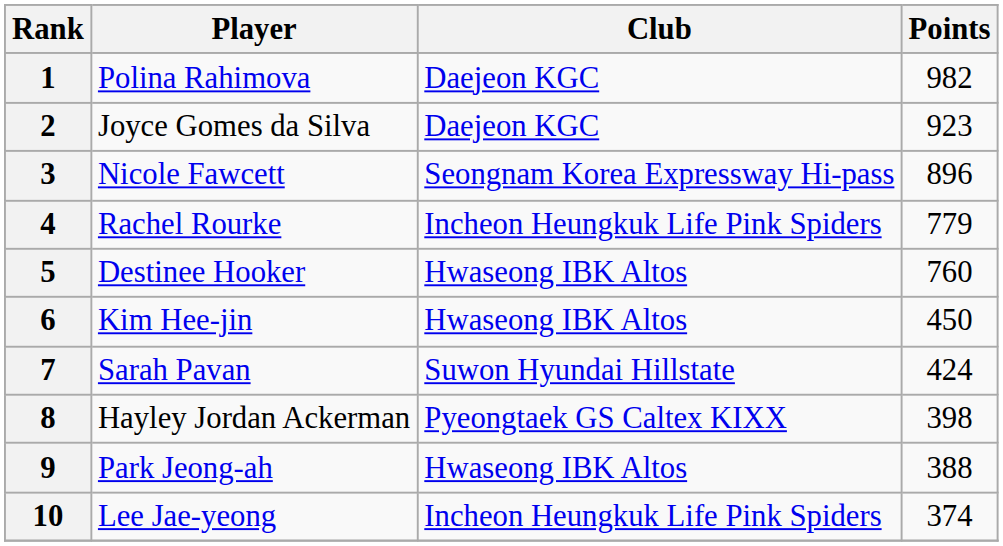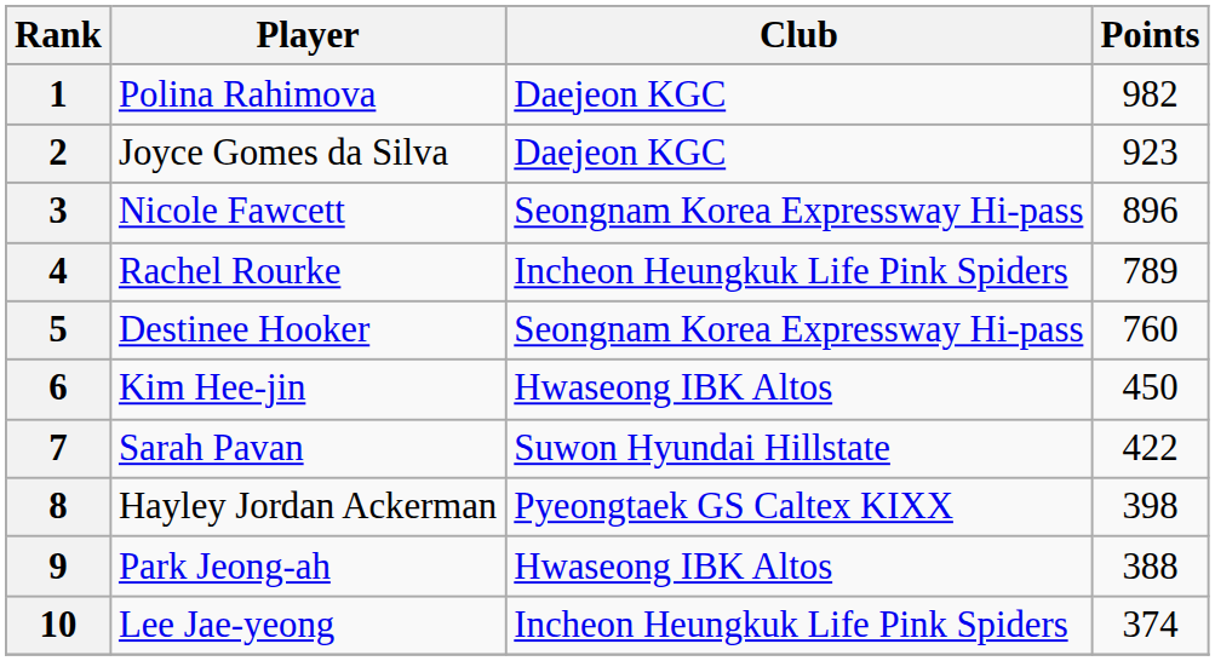 <table class=wikitable>
 <tr>
 <th>Rank</th>
 <th>Player</th>
 <th>Club</th>
 <th>Points</th>
 </tr>
 <tr>
 <th>1</th>
 <td> <a href='#'>Polina Rahimova</a></td>
 <td><a href='#'>Daejeon KGC</a></td>
 <td align=center>982</td>
 </tr>
 <tr>
 <th>2</th>
 <td> Joyce Gomes da Silva</td>
 <td><a href='#'>Daejeon KGC</a></td>
 <td align=center>923</td>
 </tr>
 <tr>
 <th>3</th>
 <td> <a href='#'>Nicole Fawcett</a></td>
 <td><a href='#'>Seongnam Korea Expressway Hi-pass</a></td>
 <td align=center>896</td>
 </tr>
 <tr>
 <th>4</th>
 <td> <a href='#'>Rachel Rourke</a></td>
 <td><a href='#'>Incheon Heungkuk Life Pink Spiders</a></td>
-<td align=center>779</td>
+<td align=center>789</td>
 </tr>
 <tr>
 <th>5</th>
 <td> <a href='#'>Destinee Hooker</a></td>
-<td><a href='#'>Hwaseong IBK Altos</a></td>
+<td><a href='#'>Seongnam Korea Expressway Hi-pass</a></td>
 <td align=center>760</td>
 </tr>
 <tr>
 <th>6</th>
 <td> <a href='#'>Kim Hee-jin</a></td>
 <td><a href='#'>Hwaseong IBK Altos</a></td>
 <td align=center>450</td>
 </tr>
 <tr>
 <th>7</th>
 <td> <a href='#'>Sarah Pavan</a></td>
 <td><a href='#'>Suwon Hyundai Hillstate</a></td>
-<td align=center>424</td>
+<td align=center>422</td>
 </tr>
 <tr>
 <th>8</th>
 <td> Hayley Jordan Ackerman</td>
 <td><a href='#'>Pyeongtaek GS Caltex KIXX</a></td>
 <td align=center>398</td>
 </tr>
 <tr>
 <th>9</th>
 <td> <a href='#'>Park Jeong-ah</a></td>
 <td><a href='#'>Hwaseong IBK Altos</a></td>
 <td align=center>388</td>
 </tr>
 <tr>
 <th>10</th>
 <td> <a href='#'>Lee Jae-yeong</a></td>
 <td><a href='#'>Incheon Heungkuk Life Pink Spiders</a></td>
 <td align=center>374</td>
 </tr>
 <tr>
 </tr>
 </table>
